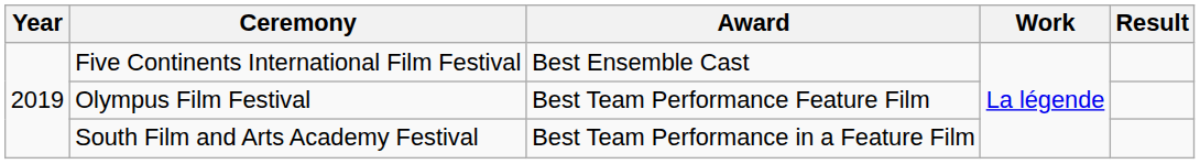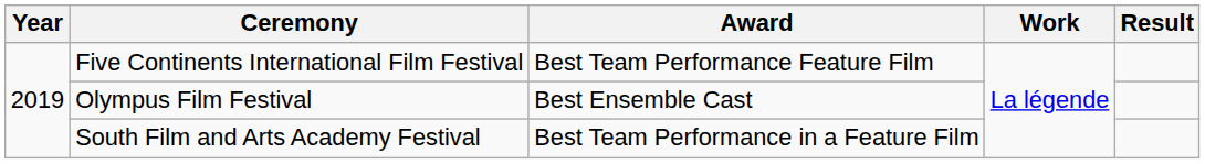 <table class="wikitable">
 <tr>
 <th>Year</th>
 <th>Ceremony</th>
 <th>Award</th>
 <th>Work</th>
 <th>Result</th>
 </tr>
 <tr>
 <td rowspan="3">2019</td>
 <td>Five Continents International Film Festival</td>
-<td>Best Ensemble Cast</td>
+<td>Best Team Performance Feature Film</td>
 <td rowspan="3"><a href='#'>La légende</a></td>
 <td></td>
 </tr>
 <tr>
 <td>Olympus Film Festival</td>
-<td>Best Team Performance Feature Film</td>
+<td>Best Ensemble Cast</td>
 <td></td>
 </tr>
 <tr>
 <td>South Film and Arts Academy Festival</td>
 <td>Best Team Performance in a Feature Film</td>
 <td></td>
 </tr>
 </table>
